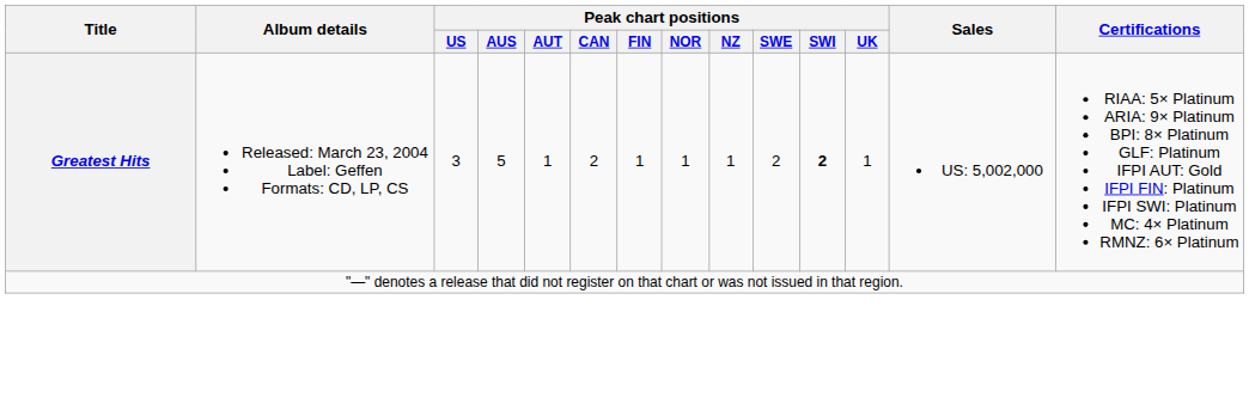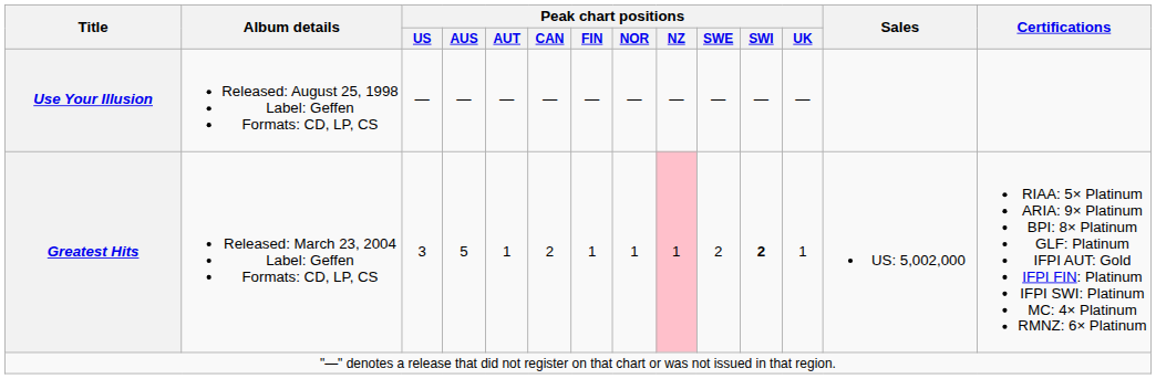 <table class="wikitable plainrowheaders" style="text-align:center;">
 <tr>
 <th scope="col" rowspan="2" style="width:14em;">Title</th>
 <th scope="col" rowspan="2" style="width:17em;">Album details</th>
 <th scope="col" colspan="10">Peak chart positions</th>
 <th scope="col" rowspan="2" style="width:11em;">Sales</th>
 <th scope="col" rowspan="2" style="width:13em;"><a href='#'>Certifications</a></th>
 </tr>
 <tr>
 <th scope="col" style="width:3em;font-size:90%;"><a href='#'>US</a><br></th>
 <th scope="col" style="width:3em;font-size:90%;"><a href='#'>AUS</a><br></th>
 <th scope="col" style="width:3em;font-size:90%;"><a href='#'>AUT</a><br></th>
 <th scope="col" style="width:3em;font-size:90%;"><a href='#'>CAN</a><br></th>
 <th scope="col" style="width:3em;font-size:90%;"><a href='#'>FIN</a><br></th>
 <th scope="col" style="width:3em;font-size:90%;"><a href='#'>NOR</a><br></th>
 <th scope="col" style="width:3em;font-size:90%;"><a href='#'>NZ</a><br></th>
 <th scope="col" style="width:3em;font-size:90%;"><a href='#'>SWE</a><br></th>
 <th scope="col" style="width:3em;font-size:90%;"><a href='#'>SWI</a><br></th>
 <th scope="col" style="width:3em;font-size:90%;"><a href='#'>UK</a><br></th>
 </tr>
 <tr>
+<th scope="row"><em><a href='#'>Use Your Illusion</a></em></th>
+<td><br><ul><li>Released: August 25, 1998</li><li>Label: Geffen</li><li>Formats: CD, LP, CS</li></ul></td>
+<td>—</td>
+<td>—</td>
+<td>—</td>
+<td>—</td>
+<td>—</td>
+<td>—</td>
+<td>—</td>
+<td>—</td>
+<td>—</td>
+<td>—</td>
+<td></td>
+<td></td>
+</tr>
+<tr>
 <th scope="row"><em><a href='#'>Greatest Hits</a></em></th>
 <td><br><ul><li>Released: March 23, 2004</li><li>Label: Geffen</li><li>Formats: CD, LP, CS</li></ul></td>
 <td>3</td>
 <td>5</td>
 <td>1</td>
 <td>2</td>
 <td>1</td>
 <td>1</td>
-<td>1</td>
+<td style="background: pink;">1</td>
 <td>2</td>
 <td><strong>2</strong></td>
 <td>1</td>
 <td><br><ul><li>US: 5,002,000</li></ul></td>
 <td><br><ul><li>RIAA: 5× Platinum</li><li>ARIA: 9× Platinum</li><li>BPI: 8× Platinum</li><li>GLF: Platinum</li><li>IFPI AUT: Gold</li><li><a href='#'>IFPI FIN</a>: Platinum</li><li>IFPI SWI: Platinum</li><li>MC: 4× Platinum</li><li>RMNZ: 6× Platinum</li></ul></td>
 </tr>
 <tr>
 <td colspan="14" style="font-size:90%">"—" denotes a release that did not register on that chart or was not issued in that region.</td>
 </tr>
 </table>
